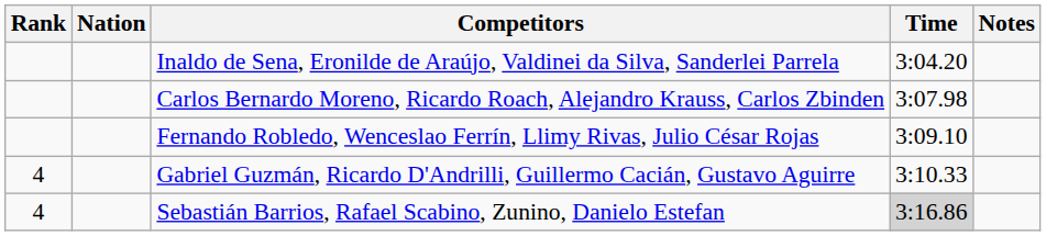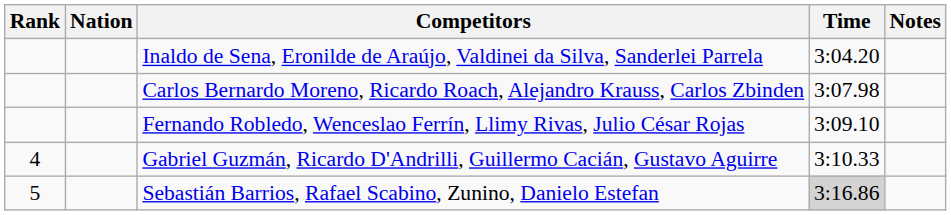 <table class="wikitable sortable" style="text-align:center">
 <tr>
 <th>Rank</th>
 <th>Nation</th>
 <th>Competitors</th>
 <th>Time</th>
 <th>Notes</th>
 </tr>
 <tr>
 <td></td>
 <td align=left></td>
 <td align=left><a href='#'>Inaldo de Sena</a>, <a href='#'>Eronilde de Araújo</a>, <a href='#'>Valdinei da Silva</a>, <a href='#'>Sanderlei Parrela</a></td>
 <td>3:04.20</td>
 <td></td>
 </tr>
 <tr>
 <td></td>
 <td align=left></td>
 <td align=left><a href='#'>Carlos Bernardo Moreno</a>, <a href='#'>Ricardo Roach</a>, <a href='#'>Alejandro Krauss</a>, <a href='#'>Carlos Zbinden</a></td>
 <td>3:07.98</td>
 <td></td>
 </tr>
 <tr>
 <td></td>
 <td align=left></td>
 <td align=left><a href='#'>Fernando Robledo</a>, <a href='#'>Wenceslao Ferrín</a>, <a href='#'>Llimy Rivas</a>, <a href='#'>Julio César Rojas</a></td>
 <td>3:09.10</td>
 <td></td>
 </tr>
 <tr>
 <td>4</td>
 <td align=left></td>
 <td align=left><a href='#'>Gabriel Guzmán</a>, <a href='#'>Ricardo D'Andrilli</a>, <a href='#'>Guillermo Cacián</a>, <a href='#'>Gustavo Aguirre</a></td>
 <td>3:10.33</td>
 <td></td>
 </tr>
 <tr>
-<td>4</td>
+<td>5</td>
 <td align=left></td>
 <td align=left><a href='#'>Sebastián Barrios</a>, <a href='#'>Rafael Scabino</a>, Zunino, <a href='#'>Danielo Estefan</a></td>
 <td style="background: lightgrey;">3:16.86</td>
 <td></td>
 </tr>
 </table>
